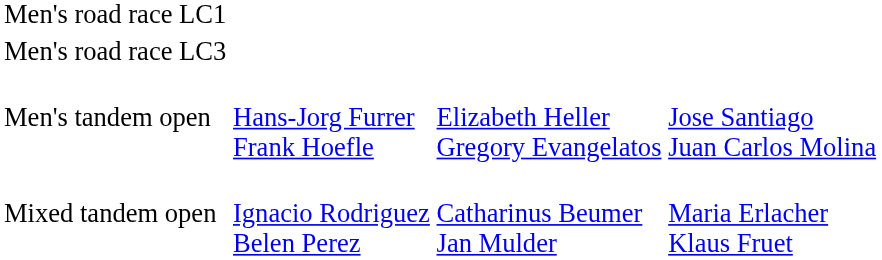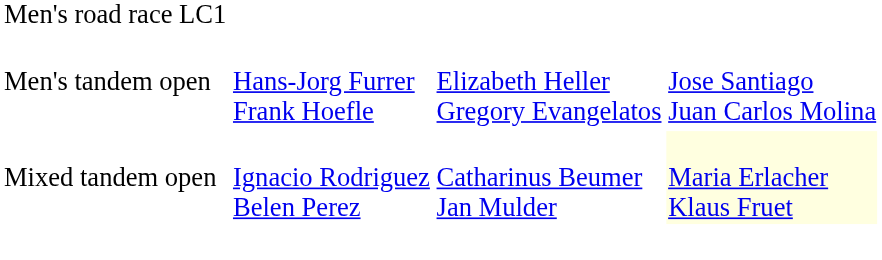 <table>
 <tr>
 <td>Men's road race LC1<br></td>
-<td></td>
-<td></td>
-<td></td>
-</tr>
-<tr>
-<td>Men's road race LC3<br></td>
 <td></td>
 <td></td>
 <td></td>
 </tr>
 <tr>
 <td>Men's tandem open<br></td>
 <td valign=top> <br> <a href='#'>Hans-Jorg Furrer</a> <br> <a href='#'>Frank Hoefle</a></td>
 <td valign=top> <br> <a href='#'>Elizabeth Heller</a> <br> <a href='#'>Gregory Evangelatos</a></td>
 <td valign=top> <br> <a href='#'>Jose Santiago</a> <br> <a href='#'>Juan Carlos Molina</a></td>
 </tr>
 <tr>
 <td>Mixed tandem open<br></td>
 <td valign=top> <br> <a href='#'>Ignacio Rodriguez</a> <br> <a href='#'>Belen Perez</a></td>
 <td valign=top> <br> <a href='#'>Catharinus Beumer</a> <br> <a href='#'>Jan Mulder</a></td>
-<td valign=top> <br> <a href='#'>Maria Erlacher</a> <br> <a href='#'>Klaus Fruet</a></td>
+<td valign=top style="background: lightyellow;"> <br> <a href='#'>Maria Erlacher</a> <br> <a href='#'>Klaus Fruet</a></td>
 </tr>
 </table>
